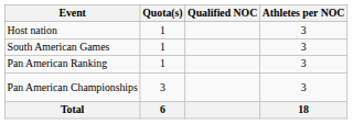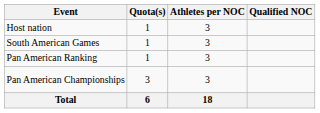 <table class="wikitable">
 <tr>
 <th>Event</th>
 <th>Quota(s)</th>
+<th>Athletes per NOC</th>
 <th>Qualified NOC</th>
-<th>Athletes per NOC</th>
 </tr>
 <tr>
 <td>Host nation</td>
 <td style="text-align:center;">1</td>
+<td align=center>3</td>
 <td></td>
-<td align=center>3</td>
 </tr>
 <tr>
 <td>South American Games</td>
 <td style="text-align:center;">1</td>
+<td align=center>3</td>
 <td></td>
-<td align=center>3</td>
 </tr>
 <tr>
 <td>Pan American Ranking</td>
 <td style="text-align:center;">1</td>
+<td align=center>3</td>
 <td></td>
-<td align=center>3</td>
 </tr>
 <tr>
 <td>Pan American Championships</td>
 <td style="text-align:center;">3</td>
+<td align=center>3</td>
 <td><br><br></td>
-<td align=center>3</td>
 </tr>
 <tr>
 <th>Total</th>
 <th>6</th>
+<th>18</th>
 <th></th>
-<th>18</th>
 </tr>
 </table>
